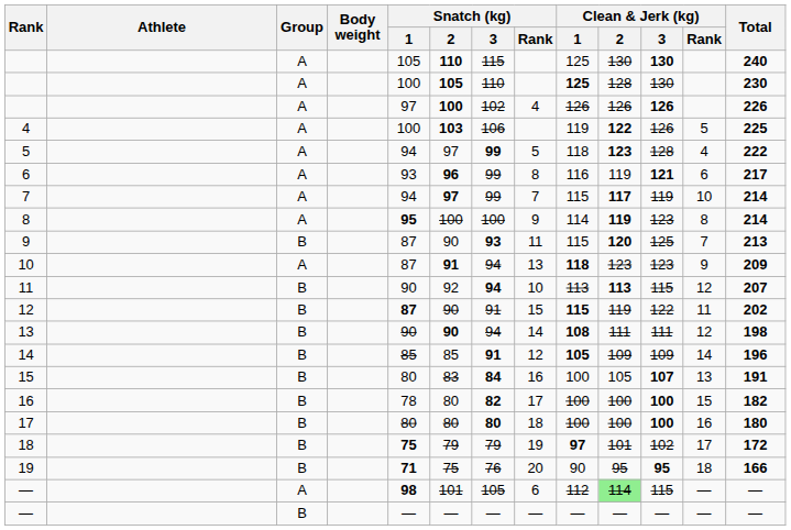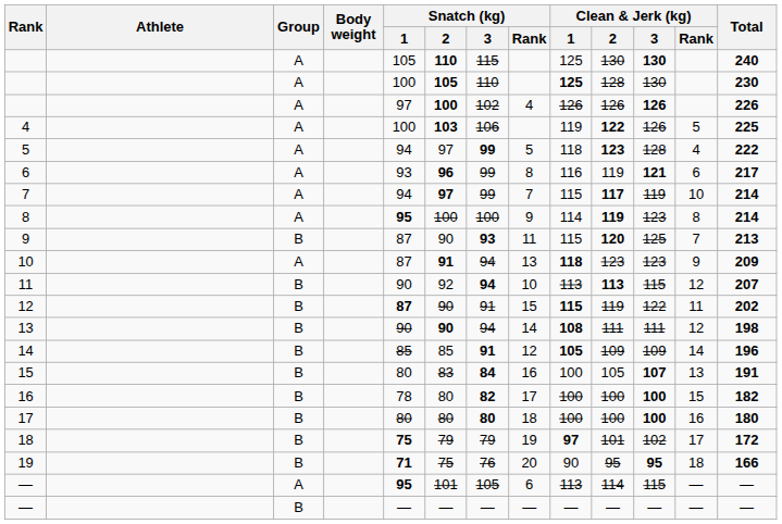 <table class = "wikitable" style="text-align:center;">
 <tr>
 <th rowspan=2 width=40>Rank</th>
 <th rowspan=2 width=250>Athlete</th>
 <th rowspan=2 width=50>Group</th>
 <th rowspan=2 width=60>Body weight</th>
 <th colspan=4>Snatch (kg)</th>
 <th colspan=4>Clean & Jerk (kg)</th>
 <th rowspan=2 width=60>Total</th>
 </tr>
 <tr>
 <th width=40>1</th>
 <th width=40>2</th>
 <th width=40>3</th>
 <th width=40>Rank</th>
 <th width=40>1</th>
 <th width=40>2</th>
 <th width=40>3</th>
 <th width=40>Rank</th>
 </tr>
 <tr>
 <td></td>
 <td align=left></td>
 <td>A</td>
 <td></td>
 <td>105</td>
 <td><strong>110</strong></td>
 <td><s>115</s></td>
 <td></td>
 <td>125</td>
 <td><s>130</s></td>
 <td><strong>130</strong></td>
 <td></td>
 <td><strong>240</strong></td>
 </tr>
 <tr>
 <td></td>
 <td align=left></td>
 <td>A</td>
 <td></td>
 <td>100</td>
 <td><strong>105</strong></td>
 <td><s>110</s></td>
 <td></td>
 <td><strong>125</strong></td>
 <td><s>128</s></td>
 <td><s>130</s></td>
 <td></td>
 <td><strong>230</strong></td>
 </tr>
 <tr>
 <td></td>
 <td align=left></td>
 <td>A</td>
 <td></td>
 <td>97</td>
 <td><strong>100</strong></td>
 <td><s>102</s></td>
 <td>4</td>
 <td><s>126</s></td>
 <td><s>126</s></td>
 <td><strong>126</strong></td>
 <td></td>
 <td><strong>226</strong></td>
 </tr>
 <tr>
 <td>4</td>
 <td align=left></td>
 <td>A</td>
 <td></td>
 <td>100</td>
 <td><strong>103</strong></td>
 <td><s>106</s></td>
 <td></td>
 <td>119</td>
 <td><strong>122</strong></td>
 <td><s>126</s></td>
 <td>5</td>
 <td><strong>225</strong></td>
 </tr>
 <tr>
 <td>5</td>
 <td align=left></td>
 <td>A</td>
 <td></td>
 <td>94</td>
 <td>97</td>
 <td><strong>99</strong></td>
 <td>5</td>
 <td>118</td>
 <td><strong>123</strong></td>
 <td><s>128</s></td>
 <td>4</td>
 <td><strong>222</strong></td>
 </tr>
 <tr>
 <td>6</td>
 <td align=left></td>
 <td>A</td>
 <td></td>
 <td>93</td>
 <td><strong>96</strong></td>
 <td><s>99</s></td>
 <td>8</td>
 <td>116</td>
 <td>119</td>
 <td><strong>121</strong></td>
 <td>6</td>
 <td><strong>217</strong></td>
 </tr>
 <tr>
 <td>7</td>
 <td align=left></td>
 <td>A</td>
 <td></td>
 <td>94</td>
 <td><strong>97</strong></td>
 <td><s>99</s></td>
 <td>7</td>
 <td>115</td>
 <td><strong>117</strong></td>
 <td><s>119</s></td>
 <td>10</td>
 <td><strong>214</strong></td>
 </tr>
 <tr>
 <td>8</td>
 <td align=left></td>
 <td>A</td>
 <td></td>
 <td><strong>95</strong></td>
 <td><s>100</s></td>
 <td><s>100</s></td>
 <td>9</td>
 <td>114</td>
 <td><strong>119</strong></td>
 <td><s>123</s></td>
 <td>8</td>
 <td><strong>214</strong></td>
 </tr>
 <tr>
 <td>9</td>
 <td align=left></td>
 <td>B</td>
 <td></td>
 <td>87</td>
 <td>90</td>
 <td><strong>93</strong></td>
 <td>11</td>
 <td>115</td>
 <td><strong>120</strong></td>
 <td><s>125</s></td>
 <td>7</td>
 <td><strong>213</strong></td>
 </tr>
 <tr>
 <td>10</td>
 <td align=left></td>
 <td>A</td>
 <td></td>
 <td>87</td>
 <td><strong>91</strong></td>
 <td><s>94</s></td>
 <td>13</td>
 <td><strong>118</strong></td>
 <td><s>123</s></td>
 <td><s>123</s></td>
 <td>9</td>
 <td><strong>209</strong></td>
 </tr>
 <tr>
 <td>11</td>
 <td align=left></td>
 <td>B</td>
 <td></td>
 <td>90</td>
 <td>92</td>
 <td><strong>94</strong></td>
 <td>10</td>
 <td><s>113</s></td>
 <td><strong>113</strong></td>
 <td><s>115</s></td>
 <td>12</td>
 <td><strong>207</strong></td>
 </tr>
 <tr>
 <td>12</td>
 <td align=left></td>
 <td>B</td>
 <td></td>
 <td><strong>87</strong></td>
 <td><s>90</s></td>
 <td><s>91</s></td>
 <td>15</td>
 <td><strong>115</strong></td>
 <td><s>119</s></td>
 <td><s>122</s></td>
 <td>11</td>
 <td><strong>202</strong></td>
 </tr>
 <tr>
 <td>13</td>
 <td align=left></td>
 <td>B</td>
 <td></td>
 <td><s>90</s></td>
 <td><strong>90</strong></td>
 <td><s>94</s></td>
 <td>14</td>
 <td><strong>108</strong></td>
 <td><s>111</s></td>
 <td><s>111</s></td>
 <td>12</td>
 <td><strong>198</strong></td>
 </tr>
 <tr>
 <td>14</td>
 <td align=left></td>
 <td>B</td>
 <td></td>
 <td><s>85</s></td>
 <td>85</td>
 <td><strong>91</strong></td>
 <td>12</td>
 <td><strong>105</strong></td>
 <td><s>109</s></td>
 <td><s>109</s></td>
 <td>14</td>
 <td><strong>196</strong></td>
 </tr>
 <tr>
 <td>15</td>
 <td align=left></td>
 <td>B</td>
 <td></td>
 <td>80</td>
 <td><s>83</s></td>
 <td><strong>84</strong></td>
 <td>16</td>
 <td>100</td>
 <td>105</td>
 <td><strong>107</strong></td>
 <td>13</td>
 <td><strong>191</strong></td>
 </tr>
 <tr>
 <td>16</td>
 <td align=left></td>
 <td>B</td>
 <td></td>
 <td>78</td>
 <td>80</td>
 <td><strong>82</strong></td>
 <td>17</td>
 <td><s>100</s></td>
 <td><s>100</s></td>
 <td><strong>100</strong></td>
 <td>15</td>
 <td><strong>182</strong></td>
 </tr>
 <tr>
 <td>17</td>
 <td align=left></td>
 <td>B</td>
 <td></td>
 <td><s>80</s></td>
 <td><s>80</s></td>
 <td><strong>80</strong></td>
 <td>18</td>
 <td><s>100</s></td>
 <td><s>100</s></td>
 <td><strong>100</strong></td>
 <td>16</td>
 <td><strong>180</strong></td>
 </tr>
 <tr>
 <td>18</td>
 <td align=left></td>
 <td>B</td>
 <td></td>
 <td><strong>75</strong></td>
 <td><s>79</s></td>
 <td><s>79</s></td>
 <td>19</td>
 <td><strong>97</strong></td>
 <td><s>101</s></td>
 <td><s>102</s></td>
 <td>17</td>
 <td><strong>172</strong></td>
 </tr>
 <tr>
 <td>19</td>
 <td align=left></td>
 <td>B</td>
 <td></td>
 <td><strong>71</strong></td>
 <td><s>75</s></td>
 <td><s>76</s></td>
 <td>20</td>
 <td>90</td>
 <td><s>95</s></td>
 <td><strong>95</strong></td>
 <td>18</td>
 <td><strong>166</strong></td>
 </tr>
 <tr>
 <td>—</td>
 <td align=left></td>
 <td>A</td>
 <td></td>
-<td><strong>98</strong></td>
+<td><strong>95</strong></td>
 <td><s>101</s></td>
 <td><s>105</s></td>
 <td>6</td>
-<td><s>112</s></td>
-<td style="background: lightgreen;"><s>114</s></td>
+<td><s>113</s></td>
+<td><s>114</s></td>
 <td><s>115</s></td>
 <td>—</td>
 <td>—</td>
 </tr>
 <tr>
 <td>—</td>
 <td align=left></td>
 <td>B</td>
 <td></td>
 <td>—</td>
 <td>—</td>
 <td>—</td>
 <td>—</td>
 <td>—</td>
 <td>—</td>
 <td>—</td>
 <td>—</td>
 <td>—</td>
 </tr>
 </table>
